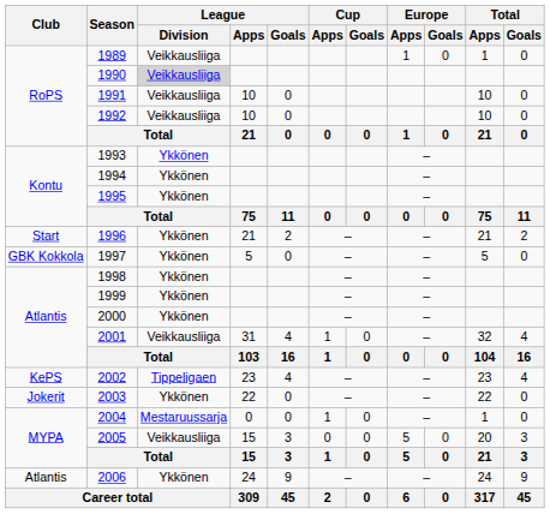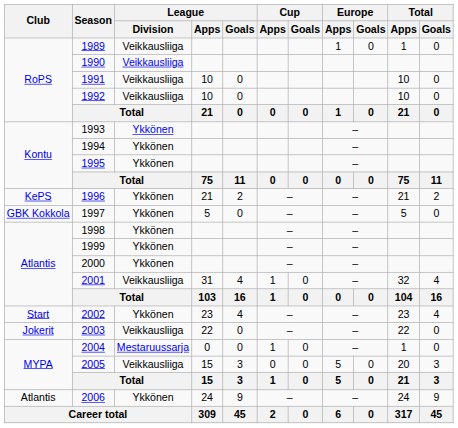 <table class="wikitable" style="text-align:center">
 <tr>
 <th rowspan="2">Club</th>
 <th rowspan="2">Season</th>
 <th colspan="3">League</th>
 <th colspan="2">Cup</th>
 <th colspan="2">Europe</th>
 <th colspan="2">Total</th>
 </tr>
 <tr>
 <th>Division</th>
 <th>Apps</th>
 <th>Goals</th>
 <th>Apps</th>
 <th>Goals</th>
 <th>Apps</th>
 <th>Goals</th>
 <th>Apps</th>
 <th>Goals</th>
 </tr>
 <tr>
 <td rowspan="5"><a href='#'>RoPS</a></td>
 <td><a href='#'>1989</a></td>
 <td>Veikkausliiga</td>
 <td></td>
 <td></td>
 <td></td>
 <td></td>
 <td>1</td>
 <td>0</td>
 <td>1</td>
 <td>0</td>
 </tr>
 <tr>
 <td><a href='#'>1990</a></td>
-<td style="background: lightgrey;"><a href='#'>Veikkausliiga</a></td>
+<td><a href='#'>Veikkausliiga</a></td>
 <td></td>
 <td></td>
 <td></td>
 <td></td>
 <td></td>
 <td></td>
 <td></td>
 <td></td>
 </tr>
 <tr>
 <td><a href='#'>1991</a></td>
 <td>Veikkausliiga</td>
 <td>10</td>
 <td>0</td>
 <td></td>
 <td></td>
 <td></td>
 <td></td>
 <td>10</td>
 <td>0</td>
 </tr>
 <tr>
 <td><a href='#'>1992</a></td>
 <td>Veikkausliiga</td>
 <td>10</td>
 <td>0</td>
 <td></td>
 <td></td>
 <td></td>
 <td></td>
 <td>10</td>
 <td>0</td>
 </tr>
 <tr>
 <th colspan="2">Total</th>
 <th>21</th>
 <th>0</th>
 <th>0</th>
 <th>0</th>
 <th>1</th>
 <th>0</th>
 <th>21</th>
 <th>0</th>
 </tr>
 <tr>
 <td rowspan="4"><a href='#'>Kontu</a></td>
 <td>1993</td>
 <td><a href='#'>Ykkönen</a></td>
 <td></td>
 <td></td>
 <td></td>
 <td></td>
 <td colspan="2">–</td>
 <td></td>
 <td></td>
 </tr>
 <tr>
 <td>1994</td>
 <td>Ykkönen</td>
 <td></td>
 <td></td>
 <td></td>
 <td></td>
 <td colspan="2">–</td>
 <td></td>
 <td></td>
 </tr>
 <tr>
 <td><a href='#'>1995</a></td>
 <td>Ykkönen</td>
 <td></td>
 <td></td>
 <td></td>
 <td></td>
 <td colspan="2">–</td>
 <td></td>
 <td></td>
 </tr>
 <tr>
 <th colspan="2">Total</th>
 <th>75</th>
 <th>11</th>
 <th>0</th>
 <th>0</th>
 <th>0</th>
 <th>0</th>
 <th>75</th>
 <th>11</th>
 </tr>
 <tr>
-<td><a href='#'>Start</a></td>
+<td><a href='#'>KePS</a></td>
 <td><a href='#'>1996</a></td>
 <td>Ykkönen</td>
 <td>21</td>
 <td>2</td>
 <td colspan="2">–</td>
 <td colspan="2">–</td>
 <td>21</td>
 <td>2</td>
 </tr>
 <tr>
 <td><a href='#'>GBK Kokkola</a></td>
 <td>1997</td>
 <td>Ykkönen</td>
 <td>5</td>
 <td>0</td>
 <td colspan="2">–</td>
 <td colspan="2">–</td>
 <td>5</td>
 <td>0</td>
 </tr>
 <tr>
 <td rowspan="5"><a href='#'>Atlantis</a></td>
 <td>1998</td>
 <td>Ykkönen</td>
 <td></td>
 <td></td>
 <td colspan="2">–</td>
 <td colspan="2">–</td>
 <td></td>
 <td></td>
 </tr>
 <tr>
 <td>1999</td>
 <td>Ykkönen</td>
 <td></td>
 <td></td>
 <td colspan="2">–</td>
 <td colspan="2">–</td>
 <td></td>
 <td></td>
 </tr>
 <tr>
 <td>2000</td>
 <td>Ykkönen</td>
 <td></td>
 <td></td>
 <td colspan="2">–</td>
 <td colspan="2">–</td>
 <td></td>
 <td></td>
 </tr>
 <tr>
 <td><a href='#'>2001</a></td>
 <td>Veikkausliiga</td>
 <td>31</td>
 <td>4</td>
 <td>1</td>
 <td>0</td>
 <td colspan="2">–</td>
 <td>32</td>
 <td>4</td>
 </tr>
 <tr>
 <th colspan="2">Total</th>
 <th>103</th>
 <th>16</th>
 <th>1</th>
 <th>0</th>
 <th>0</th>
 <th>0</th>
 <th>104</th>
 <th>16</th>
 </tr>
 <tr>
-<td><a href='#'>KePS</a></td>
+<td><a href='#'>Start</a></td>
 <td><a href='#'>2002</a></td>
-<td><a href='#'>Tippeligaen</a></td>
+<td>Ykkönen</td>
 <td>23</td>
 <td>4</td>
 <td colspan="2">–</td>
 <td colspan="2">–</td>
 <td>23</td>
 <td>4</td>
 </tr>
 <tr>
 <td><a href='#'>Jokerit</a></td>
 <td><a href='#'>2003</a></td>
-<td>Ykkönen</td>
+<td>Veikkausliiga</td>
 <td>22</td>
 <td>0</td>
 <td colspan="2">–</td>
 <td colspan="2">–</td>
 <td>22</td>
 <td>0</td>
 </tr>
 <tr>
 <td rowspan="3"><a href='#'>MYPA</a></td>
 <td><a href='#'>2004</a></td>
 <td><a href='#'>Mestaruussarja</a></td>
 <td>0</td>
 <td>0</td>
 <td>1</td>
 <td>0</td>
 <td colspan="2">–</td>
 <td>1</td>
 <td>0</td>
 </tr>
 <tr>
 <td><a href='#'>2005</a></td>
 <td>Veikkausliiga</td>
 <td>15</td>
 <td>3</td>
 <td>0</td>
 <td>0</td>
 <td>5</td>
 <td>0</td>
 <td>20</td>
 <td>3</td>
 </tr>
 <tr>
 <th colspan="2">Total</th>
 <th>15</th>
 <th>3</th>
 <th>1</th>
 <th>0</th>
 <th>5</th>
 <th>0</th>
 <th>21</th>
 <th>3</th>
 </tr>
 <tr>
 <td>Atlantis</td>
 <td><a href='#'>2006</a></td>
 <td>Ykkönen</td>
 <td>24</td>
 <td>9</td>
 <td colspan="2">–</td>
 <td colspan="2">–</td>
 <td>24</td>
 <td>9</td>
 </tr>
 <tr>
 <th colspan="3">Career total</th>
 <th>309</th>
 <th>45</th>
 <th>2</th>
 <th>0</th>
 <th>6</th>
 <th>0</th>
 <th>317</th>
 <th>45</th>
 </tr>
 </table>
